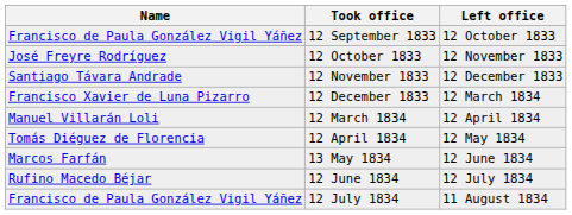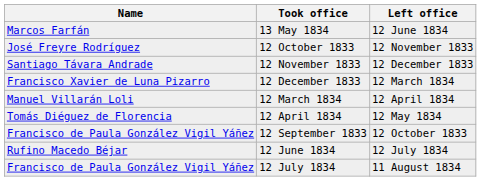 <table class="wikitable">
 <tr>
 <th>Name</th>
 <th>Took office</th>
 <th>Left office</th>
 </tr>
 <tr bgcolor="efefef">
-<td><a href='#'>Francisco de Paula González Vigil Yáñez</a></td>
-<td>12 September 1833</td>
-<td>12 October 1833</td>
+<td><a href='#'>Marcos Farfán</a></td>
+<td>13 May 1834</td>
+<td>12 June 1834</td>
 </tr>
 <tr bgcolor="efefef">
 <td><a href='#'>José Freyre Rodríguez</a></td>
 <td>12 October 1833</td>
 <td>12 November 1833</td>
 </tr>
 <tr bgcolor="efefef">
 <td><a href='#'>Santiago Távara Andrade</a></td>
 <td>12 November 1833</td>
 <td>12 December 1833</td>
 </tr>
 <tr bgcolor="efefef">
 <td><a href='#'>Francisco Xavier de Luna Pizarro</a></td>
 <td>12 December 1833</td>
 <td>12 March 1834</td>
 </tr>
 <tr bgcolor="efefef">
 <td><a href='#'>Manuel Villarán Loli</a></td>
 <td>12 March 1834</td>
 <td>12 April 1834</td>
 </tr>
 <tr bgcolor="efefef">
 <td><a href='#'>Tomás Diéguez de Florencia</a></td>
 <td>12 April 1834</td>
 <td>12 May 1834</td>
 </tr>
 <tr bgcolor="efefef">
-<td><a href='#'>Marcos Farfán</a></td>
-<td>13 May 1834</td>
-<td>12 June 1834</td>
+<td><a href='#'>Francisco de Paula González Vigil Yáñez</a></td>
+<td>12 September 1833</td>
+<td>12 October 1833</td>
 </tr>
 <tr bgcolor="efefef">
 <td><a href='#'>Rufino Macedo Béjar</a></td>
 <td>12 June 1834</td>
 <td>12 July 1834</td>
 </tr>
 <tr bgcolor="efefef">
 <td><a href='#'>Francisco de Paula González Vigil Yáñez</a></td>
 <td>12 July 1834</td>
 <td>11 August 1834</td>
 </tr>
 </table>
